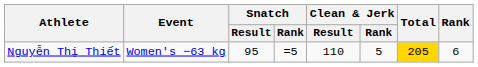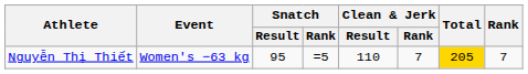 <table class="wikitable" style="font-size:90%">
 <tr>
 <th rowspan="2">Athlete</th>
 <th rowspan="2">Event</th>
 <th colspan="2">Snatch</th>
 <th colspan="2">Clean & Jerk</th>
 <th rowspan="2">Total</th>
 <th rowspan="2">Rank</th>
 </tr>
 <tr style="font-size:95%">
 <th>Result</th>
 <th>Rank</th>
 <th>Result</th>
 <th>Rank</th>
 </tr>
 <tr align=center>
 <td align=left><a href='#'>Nguyễn Thị Thiết</a></td>
 <td align=left><a href='#'>Women's −63 kg</a></td>
 <td>95</td>
 <td>=5</td>
 <td>110</td>
-<td>5</td>
+<td>7</td>
 <td style="background: gold;">205</td>
-<td>6</td>
+<td>7</td>
 </tr>
 </table>
